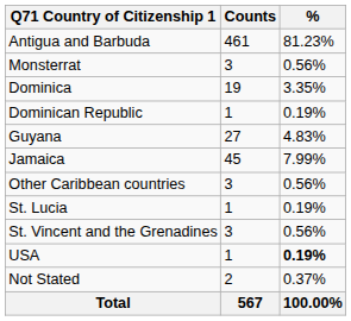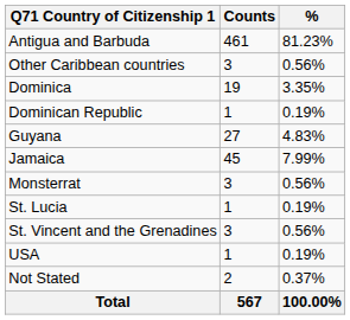 <table class="wikitable sortable">
 <tr>
 <th>Q71 Country of Citizenship 1</th>
 <th>Counts</th>
 <th>%</th>
 </tr>
 <tr>
 <td>Antigua and Barbuda</td>
 <td>461</td>
 <td>81.23%</td>
 </tr>
 <tr>
-<td>Monsterrat</td>
+<td>Other Caribbean countries</td>
 <td>3</td>
 <td>0.56%</td>
 </tr>
 <tr>
 <td>Dominica</td>
 <td>19</td>
 <td>3.35%</td>
 </tr>
 <tr>
 <td>Dominican Republic</td>
 <td>1</td>
 <td>0.19%</td>
 </tr>
 <tr>
 <td>Guyana</td>
 <td>27</td>
 <td>4.83%</td>
 </tr>
 <tr>
 <td>Jamaica</td>
 <td>45</td>
 <td>7.99%</td>
 </tr>
 <tr>
-<td>Other Caribbean countries</td>
+<td>Monsterrat</td>
 <td>3</td>
 <td>0.56%</td>
 </tr>
 <tr>
 <td>St. Lucia</td>
 <td>1</td>
 <td>0.19%</td>
 </tr>
 <tr>
 <td>St. Vincent and the Grenadines</td>
 <td>3</td>
 <td>0.56%</td>
 </tr>
 <tr>
 <td>USA</td>
 <td>1</td>
-<td><strong>0.19%</strong></td>
+<td>0.19%</td>
 </tr>
 <tr>
 <td>Not Stated</td>
 <td>2</td>
 <td>0.37%</td>
 </tr>
 <tr>
 <th>Total</th>
 <th>567</th>
 <th>100.00%</th>
 </tr>
 </table>
